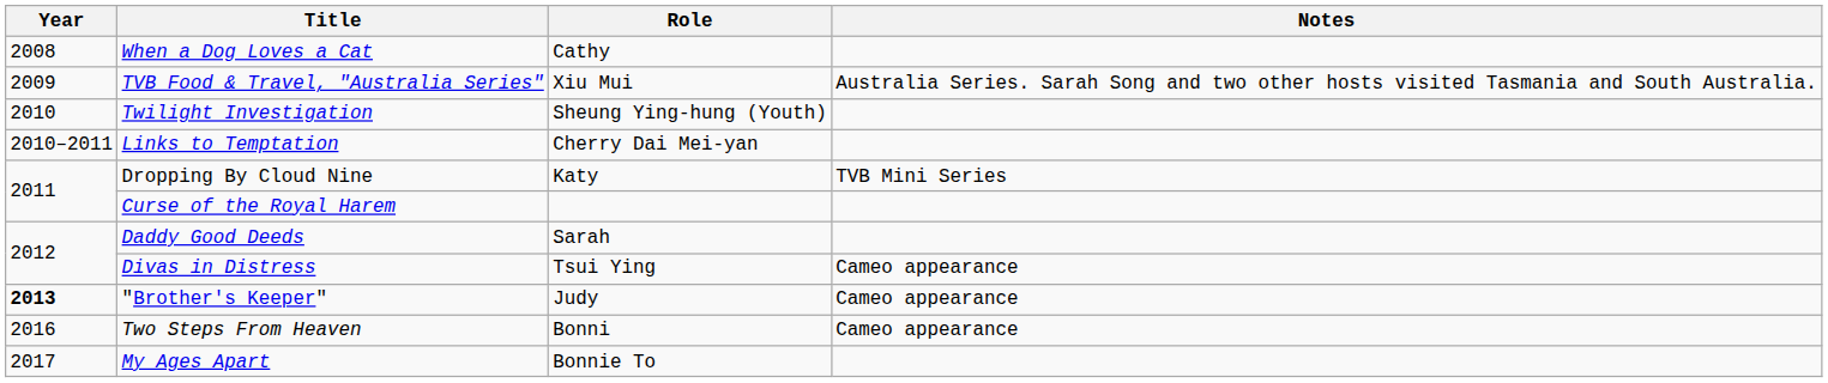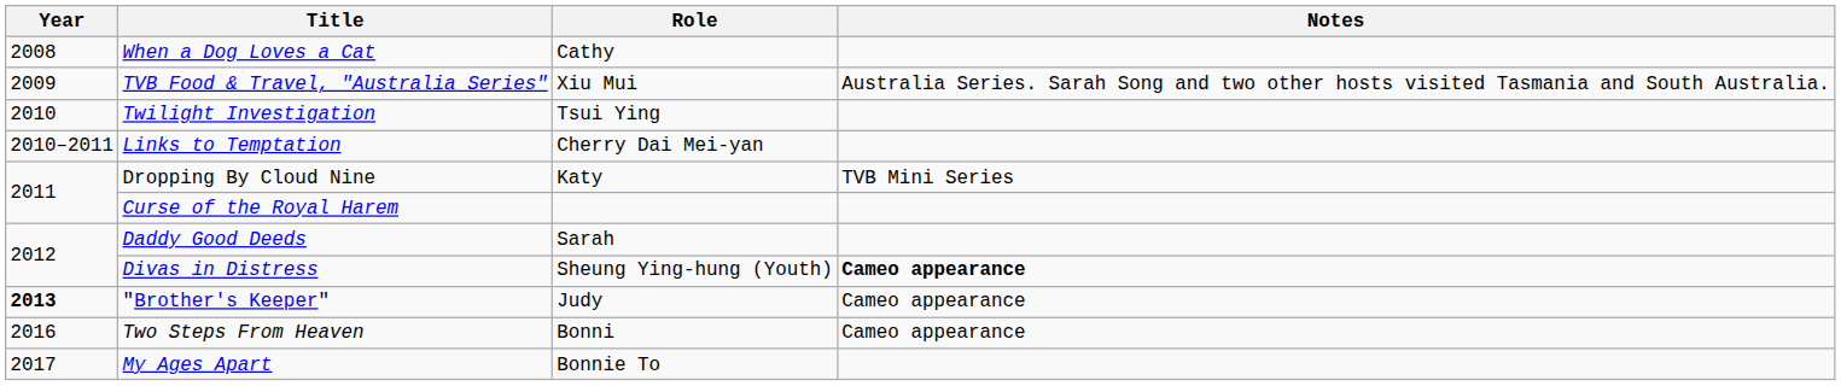 <table class="wikitable">
 <tr>
 <th>Year</th>
 <th>Title</th>
 <th>Role</th>
 <th>Notes</th>
 </tr>
 <tr>
 <td>2008</td>
 <td><em><a href='#'>When a Dog Loves a Cat</a></em></td>
 <td>Cathy</td>
 <td></td>
 </tr>
 <tr>
 <td>2009</td>
 <td><em><a href='#'>TVB Food & Travel, "Australia Series"</a></em></td>
 <td>Xiu Mui</td>
 <td>Australia Series. Sarah Song and two other hosts visited Tasmania and South Australia.</td>
 </tr>
 <tr>
 <td>2010</td>
 <td><em><a href='#'>Twilight Investigation</a></em></td>
-<td>Sheung Ying-hung (Youth)</td>
+<td>Tsui Ying</td>
 <td></td>
 </tr>
 <tr>
 <td>2010–2011</td>
 <td><em><a href='#'>Links to Temptation</a></em></td>
 <td>Cherry Dai Mei-yan</td>
 <td></td>
 </tr>
 <tr>
 <td rowspan="2">2011</td>
 <td>Dropping By Cloud Nine</td>
 <td>Katy</td>
 <td>TVB Mini Series</td>
 </tr>
 <tr>
 <td><em><a href='#'>Curse of the Royal Harem</a></em></td>
 <td></td>
 <td></td>
 </tr>
 <tr>
 <td rowspan="2">2012</td>
 <td><em><a href='#'>Daddy Good Deeds</a></em></td>
 <td>Sarah</td>
 <td></td>
 </tr>
 <tr>
 <td><em><a href='#'>Divas in Distress</a></em></td>
-<td>Tsui Ying</td>
-<td>Cameo appearance</td>
+<td>Sheung Ying-hung (Youth)</td>
+<td><strong>Cameo appearance</strong></td>
 </tr>
 <tr>
 <td><strong>2013</strong></td>
 <td>"<a href='#'>Brother's Keeper</a>"</td>
 <td>Judy</td>
 <td>Cameo appearance</td>
 </tr>
 <tr>
 <td>2016</td>
 <td><em>Two Steps From Heaven</em></td>
 <td>Bonni</td>
 <td>Cameo appearance</td>
 </tr>
 <tr>
 <td>2017</td>
 <td><em><a href='#'>My Ages Apart</a></em></td>
 <td>Bonnie To</td>
 <td></td>
 </tr>
 </table>
